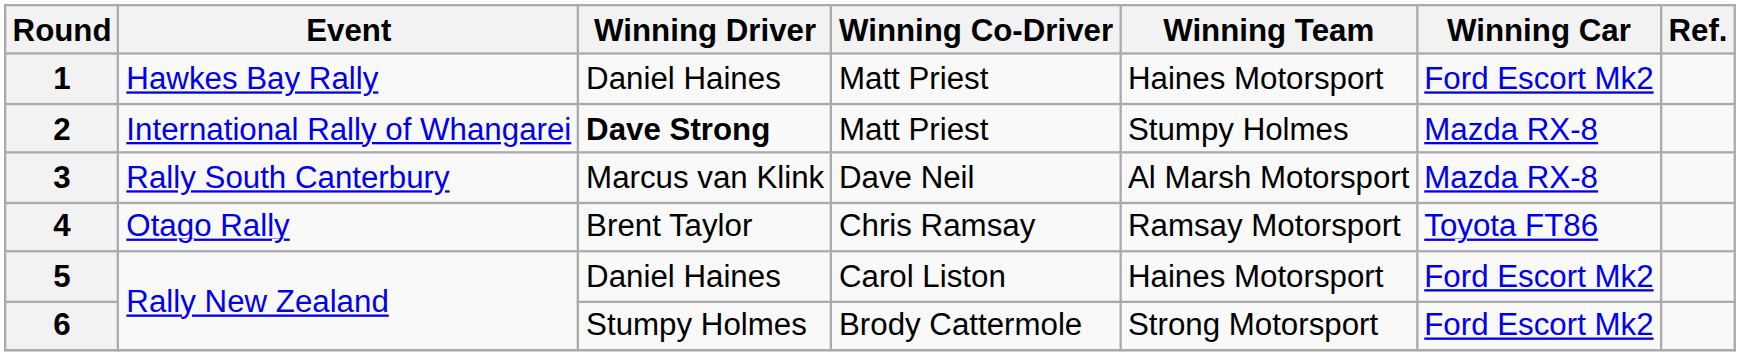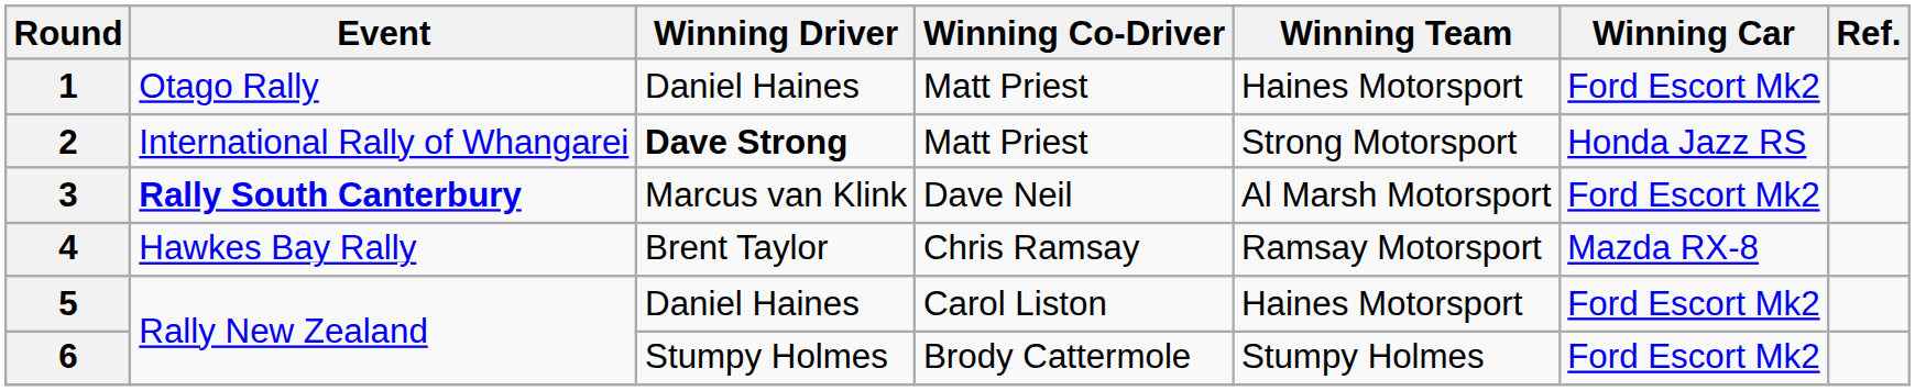 <table class="wikitable" style=font-size:85%;>
 <tr>
 <th>Round</th>
 <th>Event</th>
 <th>Winning Driver</th>
 <th>Winning Co-Driver</th>
 <th>Winning Team</th>
 <th>Winning Car</th>
 <th>Ref.</th>
 </tr>
 <tr>
 <th>1</th>
-<td> <a href='#'>Hawkes Bay Rally</a></td>
+<td> <a href='#'>Otago Rally</a></td>
 <td> Daniel Haines</td>
 <td> Matt Priest</td>
 <td> Haines Motorsport</td>
 <td> <a href='#'>Ford Escort Mk2</a></td>
 <td></td>
 </tr>
 <tr>
 <th>2</th>
 <td> <a href='#'>International Rally of Whangarei</a></td>
 <td><strong> Dave Strong</strong></td>
 <td> Matt Priest</td>
-<td> Stumpy Holmes</td>
-<td> <a href='#'>Mazda RX-8</a></td>
+<td> Strong Motorsport</td>
+<td> <a href='#'>Honda Jazz RS</a></td>
 <td></td>
 </tr>
 <tr>
 <th>3</th>
-<td> <a href='#'>Rally South Canterbury</a></td>
+<td><strong> <a href='#'>Rally South Canterbury</a></strong></td>
 <td> Marcus van Klink</td>
 <td> Dave Neil</td>
 <td> Al Marsh Motorsport</td>
-<td> <a href='#'>Mazda RX-8</a></td>
+<td> <a href='#'>Ford Escort Mk2</a></td>
 <td></td>
 </tr>
 <tr>
 <th>4</th>
-<td> <a href='#'>Otago Rally</a></td>
+<td> <a href='#'>Hawkes Bay Rally</a></td>
 <td> Brent Taylor</td>
 <td> Chris Ramsay</td>
 <td> Ramsay Motorsport</td>
-<td> <a href='#'>Toyota FT86</a></td>
+<td> <a href='#'>Mazda RX-8</a></td>
 <td></td>
 </tr>
 <tr>
 <th>5</th>
 <td rowspan=2> <a href='#'>Rally New Zealand</a></td>
 <td> Daniel Haines</td>
 <td> Carol Liston</td>
 <td> Haines Motorsport</td>
 <td> <a href='#'>Ford Escort Mk2</a></td>
 <td></td>
 </tr>
 <tr>
 <th>6</th>
 <td> Stumpy Holmes</td>
 <td> Brody Cattermole</td>
-<td> Strong Motorsport</td>
+<td> Stumpy Holmes</td>
 <td> <a href='#'>Ford Escort Mk2</a></td>
 <td></td>
 </tr>
 <tr>
 </tr>
 </table>
